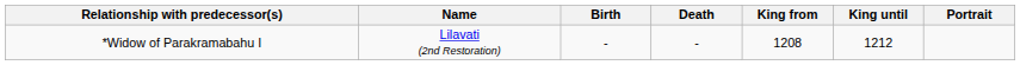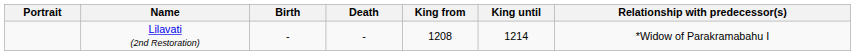 <table width=100% class="wikitable">
 <tr>
-<th width=35%>Relationship with predecessor(s)</th>
+<th width=9%>Portrait</th>
 <th width=20%>Name</th>
 <th width=9%>Birth</th>
 <th width=9%>Death</th>
 <th width=9%>King from</th>
 <th width=9%>King until</th>
-<th width=9%>Portrait</th>
+<th width=35%>Relationship with predecessor(s)</th>
 </tr>
 <tr>
-<td align="center">*Widow of Parakramabahu I</td>
+<td align="center"></td>
 <td align="center"><a href='#'>Lilavati</a><br><small><em>(2nd Restoration)</em></small></td>
 <td align="center">-</td>
 <td align="center">-</td>
 <td align="center">1208</td>
-<td align="center">1212</td>
-<td align="center"></td>
+<td align="center">1214</td>
+<td align="center">*Widow of Parakramabahu I</td>
 </tr>
 </table>
